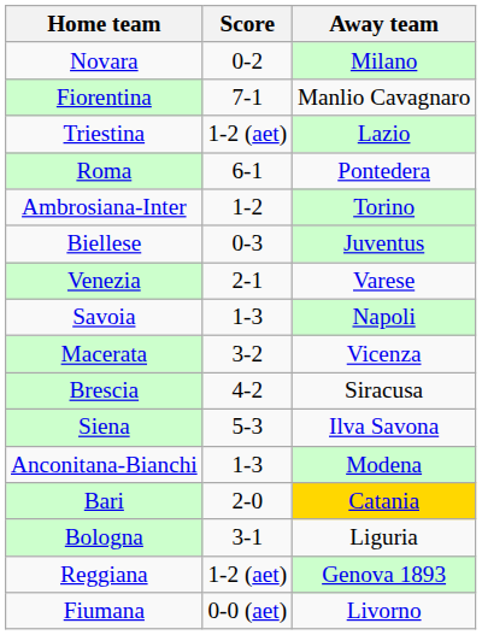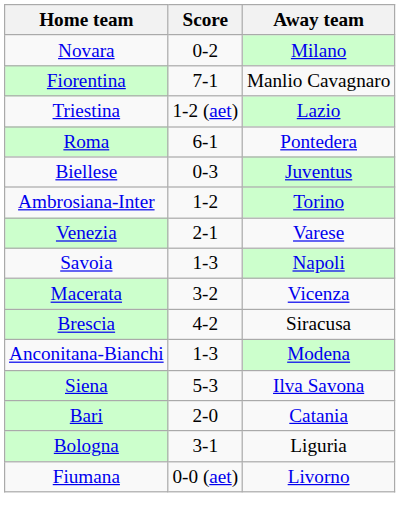 <table class="wikitable" style="text-align: center">
 <tr>
 <th>Home team</th>
 <th>Score</th>
 <th>Away team</th>
 </tr>
 <tr>
 <td><a href='#'>Novara</a></td>
 <td>0-2</td>
 <td bgcolor="ccffcc"><a href='#'>Milano</a></td>
 </tr>
 <tr>
 <td bgcolor="ccffcc"><a href='#'>Fiorentina</a></td>
 <td>7-1</td>
 <td>Manlio Cavagnaro</td>
 </tr>
 <tr>
 <td><a href='#'>Triestina</a></td>
 <td>1-2 (<a href='#'>aet</a>)</td>
 <td bgcolor="ccffcc"><a href='#'>Lazio</a></td>
 </tr>
 <tr>
 <td bgcolor="ccffcc"><a href='#'>Roma</a></td>
 <td>6-1</td>
 <td><a href='#'>Pontedera</a></td>
 </tr>
 <tr>
+<td><a href='#'>Biellese</a></td>
+<td>0-3</td>
+<td bgcolor="ccffcc"><a href='#'>Juventus</a></td>
+</tr>
+<tr>
 <td><a href='#'>Ambrosiana-Inter</a></td>
 <td>1-2</td>
 <td bgcolor="ccffcc"><a href='#'>Torino</a></td>
-</tr>
-<tr>
-<td><a href='#'>Biellese</a></td>
-<td>0-3</td>
-<td bgcolor="ccffcc"><a href='#'>Juventus</a></td>
 </tr>
 <tr>
 <td bgcolor="ccffcc"><a href='#'>Venezia</a></td>
 <td>2-1</td>
 <td><a href='#'>Varese</a></td>
 </tr>
 <tr>
 <td><a href='#'>Savoia</a></td>
 <td>1-3</td>
 <td bgcolor="ccffcc"><a href='#'>Napoli</a></td>
 </tr>
 <tr>
 <td bgcolor="ccffcc"><a href='#'>Macerata</a></td>
 <td>3-2</td>
 <td><a href='#'>Vicenza</a></td>
 </tr>
 <tr>
 <td bgcolor="ccffcc"><a href='#'>Brescia</a></td>
 <td>4-2</td>
 <td>Siracusa</td>
 </tr>
 <tr>
+<td><a href='#'>Anconitana-Bianchi</a></td>
+<td>1-3</td>
+<td bgcolor="ccffcc"><a href='#'>Modena</a></td>
+</tr>
+<tr>
 <td bgcolor="ccffcc"><a href='#'>Siena</a></td>
 <td>5-3</td>
 <td><a href='#'>Ilva Savona</a></td>
 </tr>
 <tr>
-<td><a href='#'>Anconitana-Bianchi</a></td>
-<td>1-3</td>
-<td bgcolor="ccffcc"><a href='#'>Modena</a></td>
-</tr>
-<tr>
 <td bgcolor="ccffcc"><a href='#'>Bari</a></td>
 <td>2-0</td>
-<td style="background: gold;"><a href='#'>Catania</a></td>
+<td><a href='#'>Catania</a></td>
 </tr>
 <tr>
 <td bgcolor="ccffcc"><a href='#'>Bologna</a></td>
 <td>3-1</td>
 <td>Liguria</td>
 </tr>
 <tr>
-<td><a href='#'>Reggiana</a></td>
-<td>1-2 (<a href='#'>aet</a>)</td>
-<td bgcolor="ccffcc"><a href='#'>Genova 1893</a></td>
-</tr>
-<tr>
 <td><a href='#'>Fiumana</a></td>
 <td>0-0 (<a href='#'>aet</a>)</td>
 <td><a href='#'>Livorno</a></td>
 </tr>
 </table>
